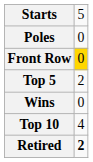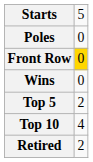 <table class="wikitable" style="text-align:center">
 <tr>
 <th>Starts</th>
 <td>5</td>
 </tr>
 <tr>
 <th>Poles</th>
 <td>0</td>
 </tr>
 <tr>
 <th>Front Row</th>
 <td style="background: gold;">0</td>
 </tr>
 <tr>
+<th>Wins</th>
+<td>0</td>
+</tr>
+<tr>
 <th>Top 5</th>
 <td>2</td>
-</tr>
-<tr>
-<th>Wins</th>
-<td>0</td>
 </tr>
 <tr>
 <th>Top 10</th>
 <td>4</td>
 </tr>
 <tr>
 <th>Retired</th>
-<td><strong>2</strong></td>
+<td>2</td>
 </tr>
 </table>
